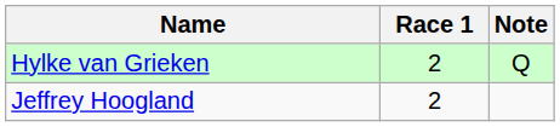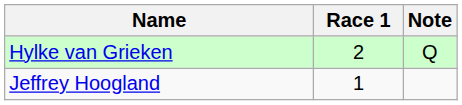 <table class="wikitable" style="text-align:center;">
 <tr>
 <th style="width:15em">Name</th>
 <th style="width:4em">Race 1</th>
 <th>Note</th>
 </tr>
 <tr bgcolor=ccffcc>
 <td align=left><a href='#'>Hylke van Grieken</a></td>
 <td>2</td>
 <td>Q</td>
 </tr>
 <tr>
 <td align=left><a href='#'>Jeffrey Hoogland</a></td>
-<td>2</td>
+<td>1</td>
 <td></td>
 </tr>
 </table>
